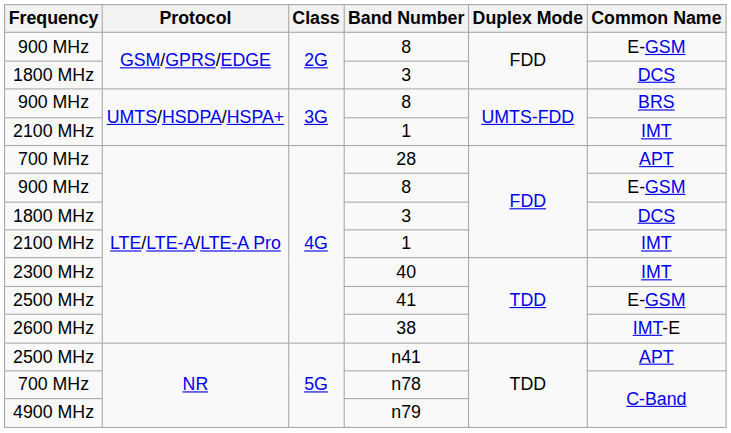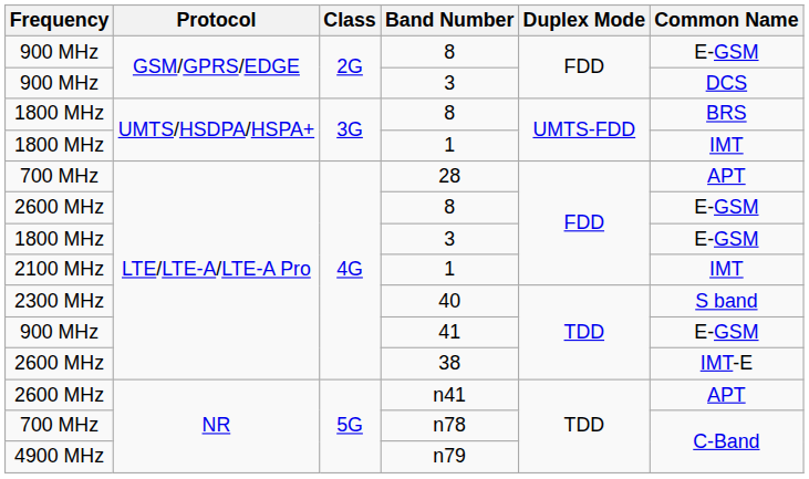 <table class="wikitable" style="text-align:center;">
 <tr>
 <th>Frequency</th>
 <th>Protocol</th>
 <th>Class</th>
 <th>Band Number</th>
 <th>Duplex Mode</th>
 <th>Common Name</th>
 </tr>
 <tr>
 <td>900 MHz</td>
 <td rowspan="2"><a href='#'>GSM</a>/<a href='#'>GPRS</a>/<a href='#'>EDGE</a></td>
 <td rowspan="2"><a href='#'>2G</a></td>
 <td>8</td>
 <td rowspan="2">FDD</td>
 <td>E-<a href='#'>GSM</a></td>
 </tr>
 <tr>
-<td>1800 MHz</td>
+<td>900 MHz</td>
 <td>3</td>
 <td><a href='#'>DCS</a></td>
 </tr>
 <tr>
-<td>900 MHz</td>
+<td>1800 MHz</td>
 <td rowspan="2"><a href='#'>UMTS</a>/<a href='#'>HSDPA</a>/<a href='#'>HSPA+</a></td>
 <td rowspan="2"><a href='#'>3G</a></td>
 <td>8</td>
 <td rowspan="2"><a href='#'>UMTS-FDD</a></td>
 <td><a href='#'>BRS</a></td>
 </tr>
 <tr>
-<td>2100 MHz</td>
+<td>1800 MHz</td>
 <td>1</td>
 <td><a href='#'>IMT</a></td>
 </tr>
 <tr>
 <td>700 MHz</td>
 <td rowspan="7"><a href='#'>LTE</a>/<a href='#'>LTE-A</a>/<a href='#'>LTE-A Pro</a></td>
 <td rowspan="7"><a href='#'>4G</a></td>
 <td>28</td>
 <td rowspan="4"><a href='#'>FDD</a></td>
 <td><a href='#'>APT</a></td>
 </tr>
 <tr>
-<td>900 MHz</td>
+<td>2600 MHz</td>
 <td>8</td>
 <td>E-<a href='#'>GSM</a></td>
 </tr>
 <tr>
 <td>1800 MHz</td>
 <td>3</td>
-<td><a href='#'>DCS</a></td>
+<td>E-<a href='#'>GSM</a></td>
 </tr>
 <tr>
 <td>2100 MHz</td>
 <td>1</td>
 <td><a href='#'>IMT</a></td>
 </tr>
 <tr>
 <td>2300 MHz</td>
 <td>40</td>
 <td rowspan="3"><a href='#'>TDD</a></td>
-<td><a href='#'>IMT</a></td>
+<td><a href='#'>S band</a></td>
 </tr>
 <tr>
-<td>2500 MHz</td>
+<td>900 MHz</td>
 <td>41</td>
 <td>E-<a href='#'>GSM</a></td>
 </tr>
 <tr>
 <td>2600 MHz</td>
 <td>38</td>
 <td><a href='#'>IMT</a>-E</td>
 </tr>
 <tr>
-<td>2500 MHz</td>
+<td>2600 MHz</td>
 <td rowspan="3"><a href='#'>NR</a></td>
 <td rowspan="3"><a href='#'>5G</a></td>
 <td>n41</td>
 <td rowspan="3">TDD</td>
 <td><a href='#'>APT</a></td>
 </tr>
 <tr>
 <td>700 MHz</td>
 <td>n78</td>
 <td rowspan="2"><a href='#'>C-Band</a></td>
 </tr>
 <tr>
 <td>4900 MHz</td>
 <td>n79</td>
 </tr>
 </table>
